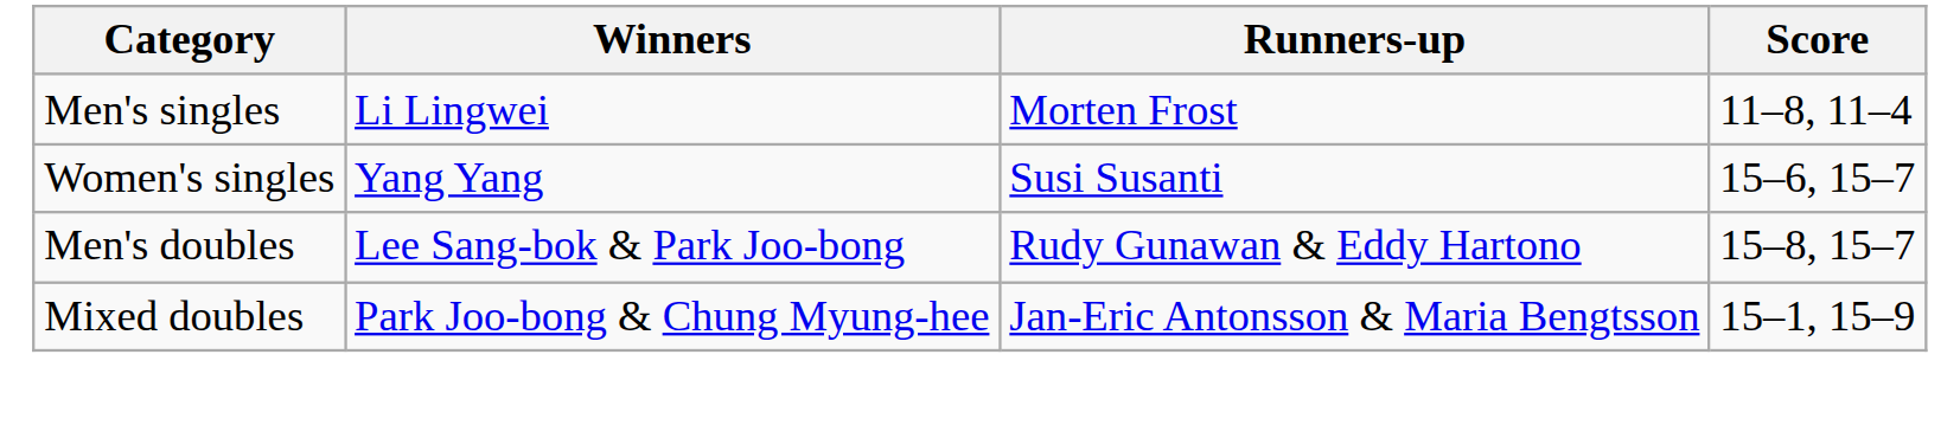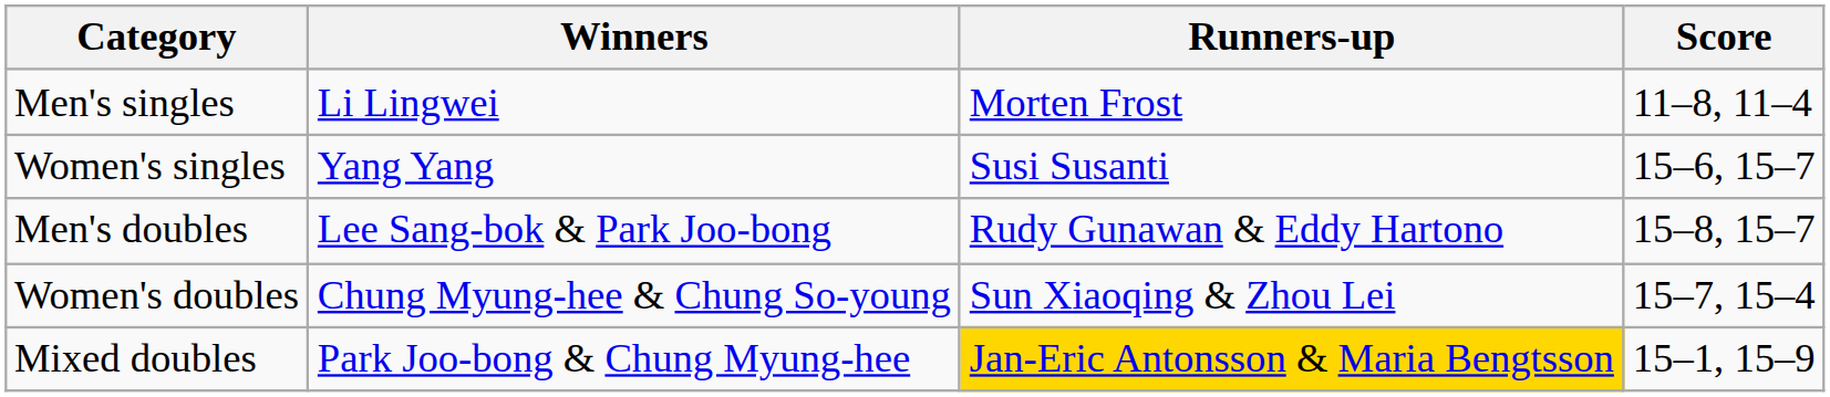 <table class=wikitable style="margin:auto;">
 <tr>
 <th>Category</th>
 <th>Winners</th>
 <th>Runners-up</th>
 <th>Score</th>
 </tr>
 <tr>
 <td>Men's singles</td>
 <td> <a href='#'>Li Lingwei</a></td>
 <td> <a href='#'>Morten Frost</a></td>
 <td>11–8, 11–4</td>
 </tr>
 <tr>
 <td>Women's singles</td>
 <td> <a href='#'>Yang Yang</a></td>
 <td> <a href='#'>Susi Susanti</a></td>
 <td>15–6, 15–7</td>
 </tr>
 <tr>
 <td>Men's doubles</td>
 <td> <a href='#'>Lee Sang-bok</a> & <a href='#'>Park Joo-bong</a></td>
 <td> <a href='#'>Rudy Gunawan</a> & <a href='#'>Eddy Hartono</a></td>
 <td>15–8, 15–7</td>
 </tr>
 <tr>
+<td>Women's doubles</td>
+<td> <a href='#'>Chung Myung-hee</a> & <a href='#'>Chung So-young</a></td>
+<td> <a href='#'>Sun Xiaoqing</a> & <a href='#'>Zhou Lei</a></td>
+<td>15–7, 15–4</td>
+</tr>
+<tr>
 <td>Mixed doubles</td>
 <td> <a href='#'>Park Joo-bong</a> & <a href='#'>Chung Myung-hee</a></td>
-<td> <a href='#'>Jan-Eric Antonsson</a> & <a href='#'>Maria Bengtsson</a></td>
+<td style="background: gold;"> <a href='#'>Jan-Eric Antonsson</a> & <a href='#'>Maria Bengtsson</a></td>
 <td>15–1, 15–9</td>
 </tr>
 </table>
